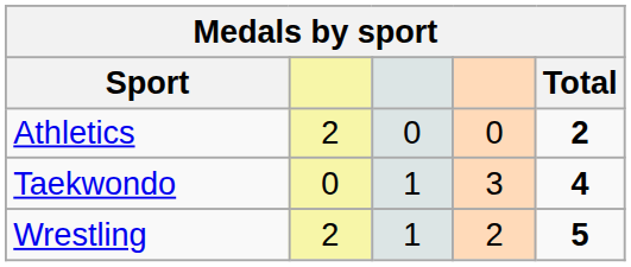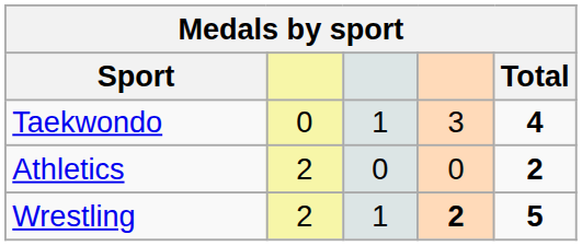 <table class="wikitable" style="font-size:90%; text-align:center;">
 <tr>
 <th colspan="5">Medals by sport</th>
 </tr>
 <tr>
 <th width="120">Sport</th>
 <th scope="col" width="30" style="background:#F7F6A8;"></th>
 <th scope="col" width="30" style="background:#DCE5E5;"></th>
 <th scope="col" width="30" style="background:#FFDAB9;"></th>
 <th width="30">Total</th>
 </tr>
 <tr>
+<td align="left"><a href='#'>Taekwondo</a></td>
+<td style="background:#F7F6A8;">0</td>
+<td style="background:#DCE5E5;">1</td>
+<td style="background:#FFDAB9;">3</td>
+<td><strong>4</strong></td>
+</tr>
+<tr>
 <td align="left"><a href='#'>Athletics</a></td>
 <td style="background:#F7F6A8;">2</td>
 <td style="background:#DCE5E5;">0</td>
 <td style="background:#FFDAB9;">0</td>
 <td><strong>2</strong></td>
 </tr>
 <tr>
-<td align="left"><a href='#'>Taekwondo</a></td>
-<td style="background:#F7F6A8;">0</td>
-<td style="background:#DCE5E5;">1</td>
-<td style="background:#FFDAB9;">3</td>
-<td><strong>4</strong></td>
-</tr>
-<tr>
 <td align="left"><a href='#'>Wrestling</a></td>
 <td style="background:#F7F6A8;">2</td>
 <td style="background:#DCE5E5;">1</td>
-<td style="background:#FFDAB9;">2</td>
+<td style="background:#FFDAB9;"><strong>2</strong></td>
 <td><strong>5</strong></td>
 </tr>
 </table>
